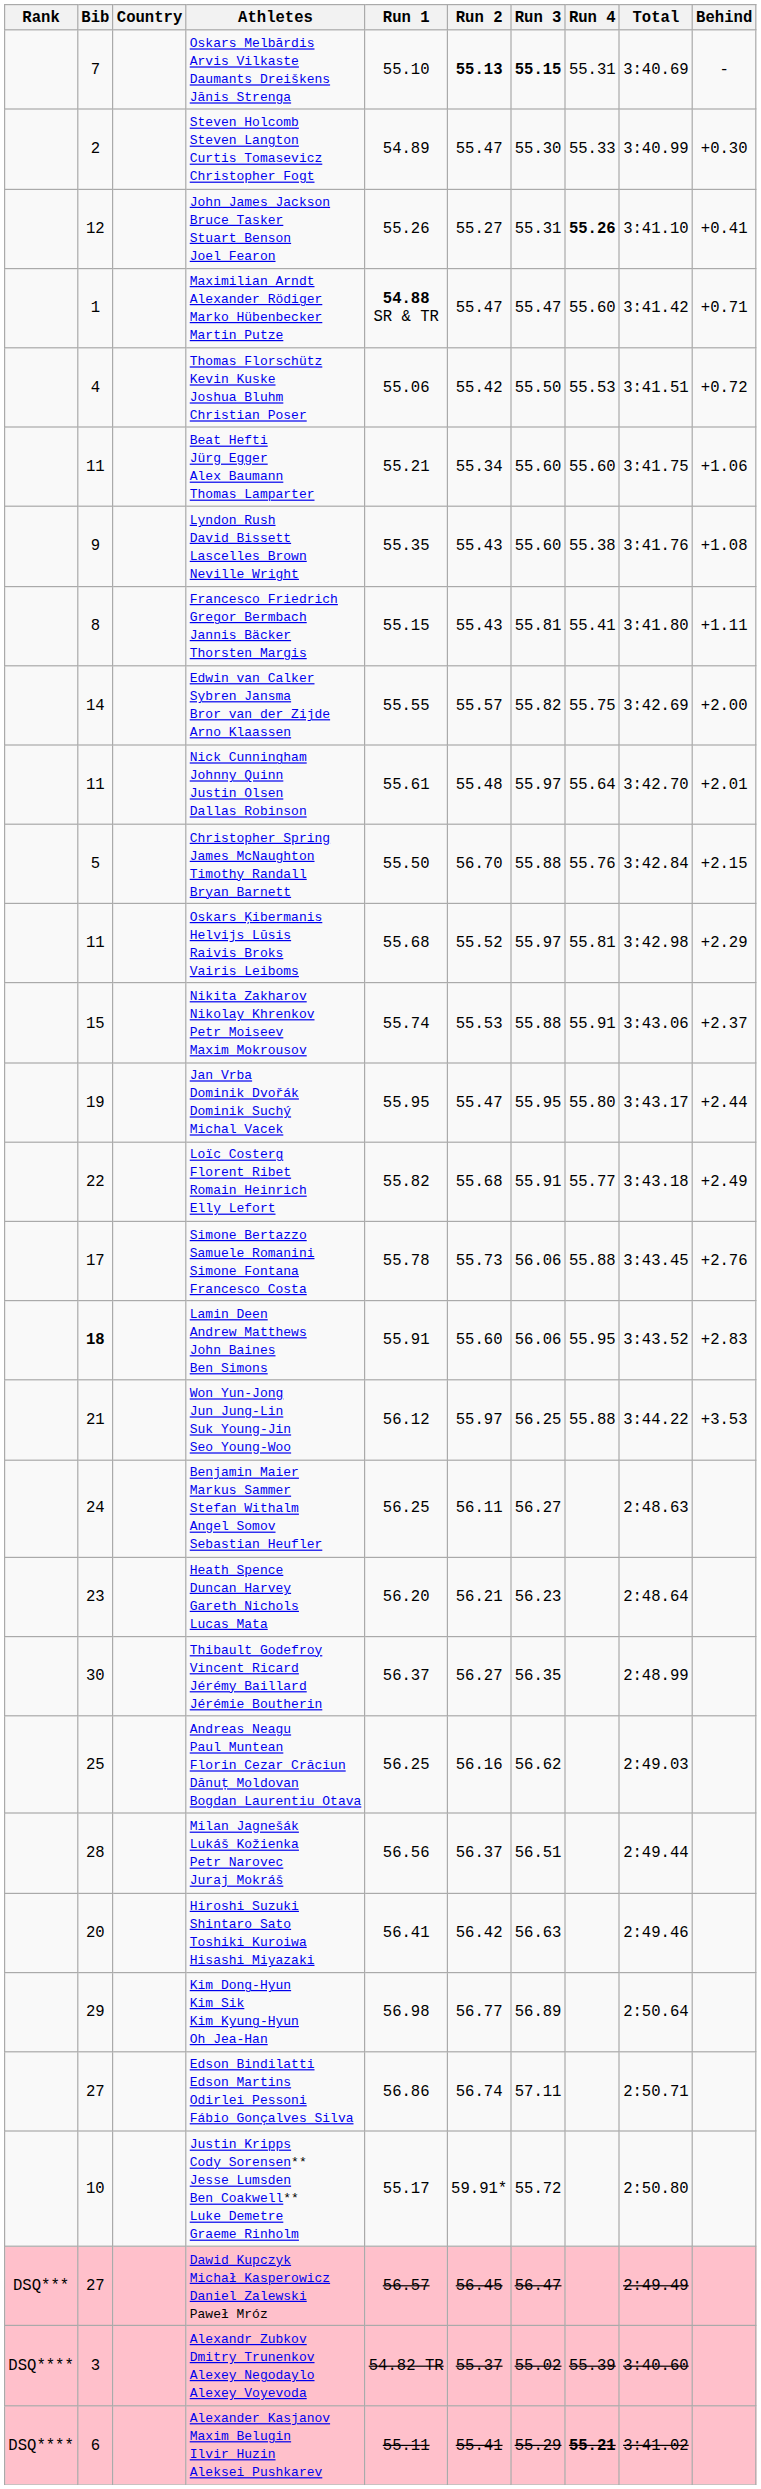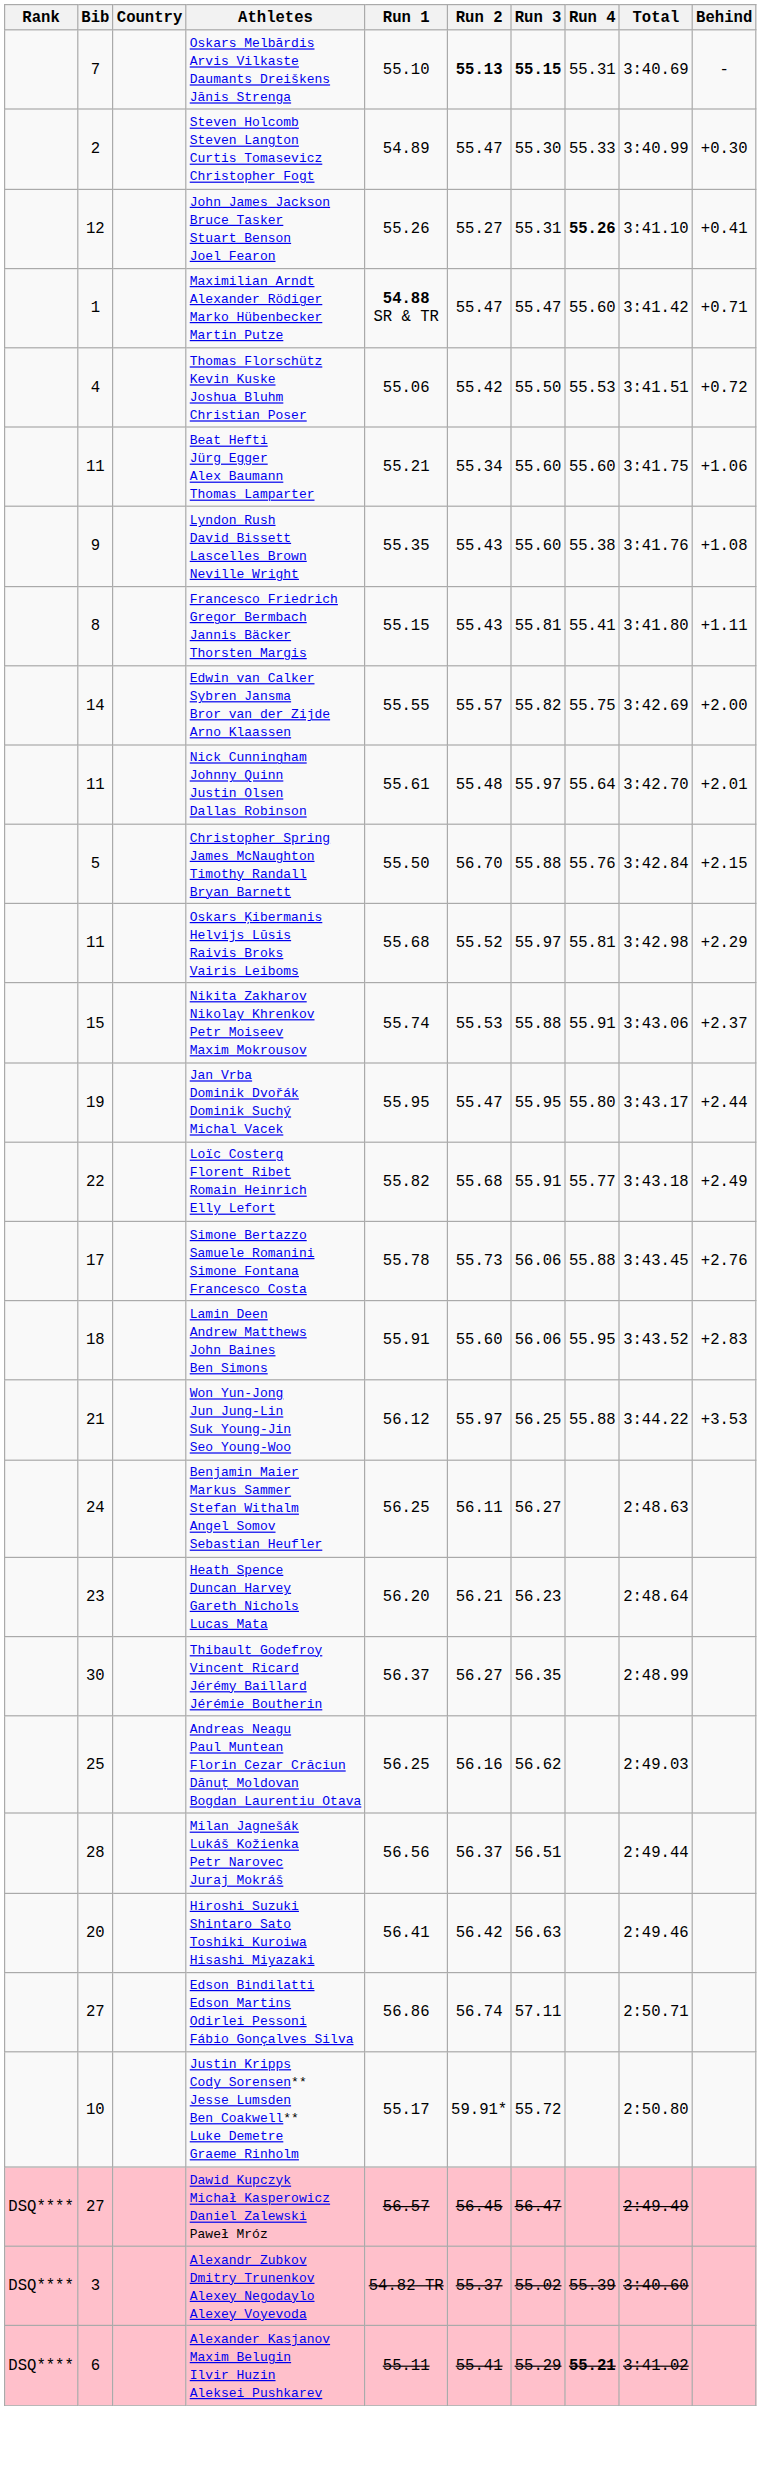 <table class="wikitable sortable" style="text-align:center">
 <tr>
 <th>Rank</th>
 <th>Bib</th>
 <th>Country</th>
 <th>Athletes</th>
 <th>Run 1</th>
 <th>Run 2</th>
 <th>Run 3</th>
 <th>Run 4</th>
 <th>Total</th>
 <th>Behind</th>
 </tr>
 <tr>
 <td></td>
 <td>7</td>
 <td align="left"></td>
 <td align="left"><small><a href='#'>Oskars Melbārdis</a> <br> <a href='#'>Arvis Vilkaste</a><br><a href='#'>Daumants Dreiškens</a><br><a href='#'>Jānis Strenga</a></small></td>
 <td>55.10</td>
 <td><strong>55.13</strong></td>
 <td><strong>55.15</strong></td>
 <td>55.31</td>
 <td>3:40.69</td>
 <td>-</td>
 </tr>
 <tr>
 <td></td>
 <td>2</td>
 <td align="left"></td>
 <td align="left"><small><a href='#'>Steven Holcomb</a> <br> <a href='#'>Steven Langton</a><br><a href='#'>Curtis Tomasevicz</a><br><a href='#'>Christopher Fogt</a></small></td>
 <td>54.89</td>
 <td>55.47</td>
 <td>55.30</td>
 <td>55.33</td>
 <td>3:40.99</td>
 <td>+0.30</td>
 </tr>
 <tr>
 <td></td>
 <td>12</td>
 <td align="left"></td>
 <td align="left"><small><a href='#'>John James Jackson</a> <br> <a href='#'>Bruce Tasker</a><br><a href='#'>Stuart Benson</a><br><a href='#'>Joel Fearon</a></small></td>
 <td>55.26</td>
 <td>55.27</td>
 <td>55.31</td>
 <td><strong>55.26</strong></td>
 <td>3:41.10</td>
 <td>+0.41</td>
 </tr>
 <tr>
 <td></td>
 <td>1</td>
 <td align="left"></td>
 <td align="left"><small><a href='#'>Maximilian Arndt</a> <br> <a href='#'>Alexander Rödiger</a><br><a href='#'>Marko Hübenbecker</a><br><a href='#'>Martin Putze</a></small></td>
 <td><strong>54.88</strong><br>SR & TR</td>
 <td>55.47</td>
 <td>55.47</td>
 <td>55.60</td>
 <td>3:41.42</td>
 <td>+0.71</td>
 </tr>
 <tr>
 <td></td>
 <td>4</td>
 <td align="left"></td>
 <td align="left"><small><a href='#'>Thomas Florschütz</a> <br> <a href='#'>Kevin Kuske</a><br><a href='#'>Joshua Bluhm</a><br><a href='#'>Christian Poser</a></small></td>
 <td>55.06</td>
 <td>55.42</td>
 <td>55.50</td>
 <td>55.53</td>
 <td>3:41.51</td>
 <td>+0.72</td>
 </tr>
 <tr>
 <td></td>
 <td>11</td>
 <td align="left"></td>
 <td align="left"><small><a href='#'>Beat Hefti</a> <br> <a href='#'>Jürg Egger</a><br><a href='#'>Alex Baumann</a><br><a href='#'>Thomas Lamparter</a></small></td>
 <td>55.21</td>
 <td>55.34</td>
 <td>55.60</td>
 <td>55.60</td>
 <td>3:41.75</td>
 <td>+1.06</td>
 </tr>
 <tr>
 <td></td>
 <td>9</td>
 <td align="left"></td>
 <td align="left"><small><a href='#'>Lyndon Rush</a> <br> <a href='#'>David Bissett</a><br><a href='#'>Lascelles Brown</a><br><a href='#'>Neville Wright</a></small></td>
 <td>55.35</td>
 <td>55.43</td>
 <td>55.60</td>
 <td>55.38</td>
 <td>3:41.76</td>
 <td>+1.08</td>
 </tr>
 <tr>
 <td></td>
 <td>8</td>
 <td align="left"></td>
 <td align="left"><small><a href='#'>Francesco Friedrich</a> <br> <a href='#'>Gregor Bermbach</a><br><a href='#'>Jannis Bäcker</a><br><a href='#'>Thorsten Margis</a></small></td>
 <td>55.15</td>
 <td>55.43</td>
 <td>55.81</td>
 <td>55.41</td>
 <td>3:41.80</td>
 <td>+1.11</td>
 </tr>
 <tr>
 <td></td>
 <td>14</td>
 <td align="left"></td>
 <td align="left"><small><a href='#'>Edwin van Calker</a> <br> <a href='#'>Sybren Jansma</a><br><a href='#'>Bror van der Zijde</a><br><a href='#'>Arno Klaassen</a></small></td>
 <td>55.55</td>
 <td>55.57</td>
 <td>55.82</td>
 <td>55.75</td>
 <td>3:42.69</td>
 <td>+2.00</td>
 </tr>
 <tr>
 <td></td>
 <td>11</td>
 <td align="left"></td>
 <td align="left"><small><a href='#'>Nick Cunningham</a> <br> <a href='#'>Johnny Quinn</a><br><a href='#'>Justin Olsen</a><br><a href='#'>Dallas Robinson</a></small></td>
 <td>55.61</td>
 <td>55.48</td>
 <td>55.97</td>
 <td>55.64</td>
 <td>3:42.70</td>
 <td>+2.01</td>
 </tr>
 <tr>
 <td></td>
 <td>5</td>
 <td align="left"></td>
 <td align="left"><small><a href='#'>Christopher Spring</a> <br> <a href='#'>James McNaughton</a><br><a href='#'>Timothy Randall</a><br><a href='#'>Bryan Barnett</a></small></td>
 <td>55.50</td>
 <td>56.70</td>
 <td>55.88</td>
 <td>55.76</td>
 <td>3:42.84</td>
 <td>+2.15</td>
 </tr>
 <tr>
 <td></td>
 <td>11</td>
 <td align="left"></td>
 <td align="left"><small><a href='#'>Oskars Ķibermanis</a> <br> <a href='#'>Helvijs Lūsis</a><br><a href='#'>Raivis Broks</a><br><a href='#'>Vairis Leiboms</a></small></td>
 <td>55.68</td>
 <td>55.52</td>
 <td>55.97</td>
 <td>55.81</td>
 <td>3:42.98</td>
 <td>+2.29</td>
 </tr>
 <tr>
 <td></td>
 <td>15</td>
 <td align="left"></td>
 <td align="left"><small><a href='#'>Nikita Zakharov</a> <br> <a href='#'>Nikolay Khrenkov</a><br><a href='#'>Petr Moiseev</a><br><a href='#'>Maxim Mokrousov</a></small></td>
 <td>55.74</td>
 <td>55.53</td>
 <td>55.88</td>
 <td>55.91</td>
 <td>3:43.06</td>
 <td>+2.37</td>
 </tr>
 <tr>
 <td></td>
 <td>19</td>
 <td align="left"></td>
 <td align="left"><small><a href='#'>Jan Vrba</a> <br> <a href='#'>Dominik Dvořák</a><br><a href='#'>Dominik Suchý</a><br><a href='#'>Michal Vacek</a></small></td>
 <td>55.95</td>
 <td>55.47</td>
 <td>55.95</td>
 <td>55.80</td>
 <td>3:43.17</td>
 <td>+2.44</td>
 </tr>
 <tr>
 <td></td>
 <td>22</td>
 <td align="left"></td>
 <td align="left"><small><a href='#'>Loïc Costerg</a> <br> <a href='#'>Florent Ribet</a><br><a href='#'>Romain Heinrich</a><br><a href='#'>Elly Lefort</a></small></td>
 <td>55.82</td>
 <td>55.68</td>
 <td>55.91</td>
 <td>55.77</td>
 <td>3:43.18</td>
 <td>+2.49</td>
 </tr>
 <tr>
 <td></td>
 <td>17</td>
 <td align="left"></td>
 <td align="left"><small><a href='#'>Simone Bertazzo</a> <br> <a href='#'>Samuele Romanini</a><br><a href='#'>Simone Fontana</a><br><a href='#'>Francesco Costa</a></small></td>
 <td>55.78</td>
 <td>55.73</td>
 <td>56.06</td>
 <td>55.88</td>
 <td>3:43.45</td>
 <td>+2.76</td>
 </tr>
 <tr>
 <td></td>
-<td><strong>18</strong></td>
+<td>18</td>
 <td align="left"></td>
 <td align="left"><small><a href='#'>Lamin Deen</a> <br> <a href='#'>Andrew Matthews</a><br><a href='#'>John Baines</a><br><a href='#'>Ben Simons</a></small></td>
 <td>55.91</td>
 <td>55.60</td>
 <td>56.06</td>
 <td>55.95</td>
 <td>3:43.52</td>
 <td>+2.83</td>
 </tr>
 <tr>
 <td></td>
 <td>21</td>
 <td align="left"></td>
 <td align="left"><small><a href='#'>Won Yun-Jong</a> <br> <a href='#'>Jun Jung-Lin</a><br><a href='#'>Suk Young-Jin</a><br><a href='#'>Seo Young-Woo</a></small></td>
 <td>56.12</td>
 <td>55.97</td>
 <td>56.25</td>
 <td>55.88</td>
 <td>3:44.22</td>
 <td>+3.53</td>
 </tr>
 <tr>
 <td></td>
 <td>24</td>
 <td align="left"></td>
 <td align="left"><small><a href='#'>Benjamin Maier</a> <br> <a href='#'>Markus Sammer</a><br><a href='#'>Stefan Withalm</a><br><a href='#'>Angel Somov</a><br><a href='#'>Sebastian Heufler</a></small></td>
 <td>56.25</td>
 <td>56.11</td>
 <td>56.27</td>
 <td></td>
 <td>2:48.63</td>
 <td></td>
 </tr>
 <tr>
 <td></td>
 <td>23</td>
 <td align="left"></td>
 <td align="left"><small><a href='#'>Heath Spence</a> <br> <a href='#'>Duncan Harvey</a><br><a href='#'>Gareth Nichols</a><br><a href='#'>Lucas Mata</a></small></td>
 <td>56.20</td>
 <td>56.21</td>
 <td>56.23</td>
 <td></td>
 <td>2:48.64</td>
 <td></td>
 </tr>
 <tr>
 <td></td>
 <td>30</td>
 <td align="left"></td>
 <td align="left"><small><a href='#'>Thibault Godefroy</a> <br> <a href='#'>Vincent Ricard</a><br><a href='#'>Jérémy Baillard</a><br><a href='#'>Jérémie Boutherin</a></small></td>
 <td>56.37</td>
 <td>56.27</td>
 <td>56.35</td>
 <td></td>
 <td>2:48.99</td>
 <td></td>
 </tr>
 <tr>
 <td></td>
 <td>25</td>
 <td align="left"></td>
 <td align="left"><small><a href='#'>Andreas Neagu</a> <br> <a href='#'>Paul Muntean</a><br><a href='#'>Florin Cezar Crăciun</a><br><a href='#'>Dănuț Moldovan</a><br><a href='#'>Bogdan Laurentiu Otava</a></small></td>
 <td>56.25</td>
 <td>56.16</td>
 <td>56.62</td>
 <td></td>
 <td>2:49.03</td>
 <td></td>
 </tr>
 <tr>
 <td></td>
 <td>28</td>
 <td align="left"></td>
 <td align="left"><small><a href='#'>Milan Jagnešák</a> <br> <a href='#'>Lukáš Kožienka</a><br><a href='#'>Petr Narovec</a><br><a href='#'>Juraj Mokráš</a></small></td>
 <td>56.56</td>
 <td>56.37</td>
 <td>56.51</td>
 <td></td>
 <td>2:49.44</td>
 <td></td>
 </tr>
 <tr>
 <td></td>
 <td>20</td>
 <td align="left"></td>
 <td align="left"><small><a href='#'>Hiroshi Suzuki</a> <br> <a href='#'>Shintaro Sato</a><br><a href='#'>Toshiki Kuroiwa</a><br><a href='#'>Hisashi Miyazaki</a></small></td>
 <td>56.41</td>
 <td>56.42</td>
 <td>56.63</td>
 <td></td>
 <td>2:49.46</td>
 <td></td>
 </tr>
 <tr>
 <td></td>
-<td>29</td>
-<td align="left"></td>
-<td align="left"><small><a href='#'>Kim Dong-Hyun</a> <br> <a href='#'>Kim Sik</a><br><a href='#'>Kim Kyung-Hyun</a><br><a href='#'>Oh Jea-Han</a></small></td>
-<td>56.98</td>
-<td>56.77</td>
-<td>56.89</td>
-<td></td>
-<td>2:50.64</td>
-<td></td>
-</tr>
-<tr>
-<td></td>
 <td>27</td>
 <td align="left"></td>
 <td align="left"><small><a href='#'>Edson Bindilatti</a> <br> <a href='#'>Edson Martins</a><br><a href='#'>Odirlei Pessoni</a><br><a href='#'>Fábio Gonçalves Silva</a></small></td>
 <td>56.86</td>
 <td>56.74</td>
 <td>57.11</td>
 <td></td>
 <td>2:50.71</td>
 <td></td>
 </tr>
 <tr>
 <td></td>
 <td>10</td>
 <td align="left"></td>
 <td align="left"><small><a href='#'>Justin Kripps</a> <br> <a href='#'>Cody Sorensen</a>**<br><a href='#'>Jesse Lumsden</a><br><a href='#'>Ben Coakwell</a>**<br><a href='#'>Luke Demetre</a><br><a href='#'>Graeme Rinholm</a></small></td>
 <td>55.17</td>
 <td>59.91*</td>
 <td>55.72</td>
 <td></td>
 <td>2:50.80</td>
 <td></td>
 </tr>
 <tr bgcolor=pink>
-<td>DSQ***</td>
+<td>DSQ****</td>
 <td>27</td>
 <td align="left"></td>
 <td align="left"><small><a href='#'>Dawid Kupczyk</a> <br> <a href='#'>Michał Kasperowicz</a><br><a href='#'>Daniel Zalewski</a><br>Paweł Mróz</small></td>
 <td><s>56.57</s></td>
 <td><s>56.45</s></td>
 <td><s>56.47</s></td>
 <td></td>
 <td><s>2:49.49</s></td>
 <td></td>
 </tr>
 <tr bgcolor=pink>
 <td>DSQ****</td>
 <td>3</td>
 <td align="left"></td>
 <td align="left"><small><a href='#'>Alexandr Zubkov</a> <br> <a href='#'>Dmitry Trunenkov</a><br><a href='#'>Alexey Negodaylo</a><br><a href='#'>Alexey Voyevoda</a></small></td>
 <td><s>54.82 TR</s></td>
 <td><s>55.37</s></td>
 <td><s>55.02</s></td>
 <td><s>55.39</s></td>
 <td><s>3:40.60</s></td>
 <td></td>
 </tr>
 <tr bgcolor=pink>
 <td>DSQ****</td>
 <td>6</td>
 <td align="left"></td>
 <td align="left"><small><a href='#'>Alexander Kasjanov</a> <br> <a href='#'>Maxim Belugin</a><br><a href='#'>Ilvir Huzin</a><br><a href='#'>Aleksei Pushkarev</a></small></td>
 <td><s>55.11</s></td>
 <td><s>55.41</s></td>
 <td><s>55.29</s></td>
 <td><s><strong>55.21</strong></s></td>
 <td><s>3:41.02</s></td>
 <td></td>
 </tr>
 </table>
